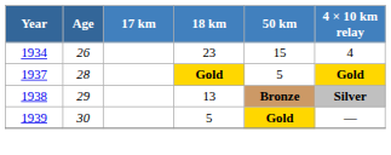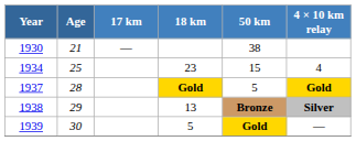 <table class="wikitable" style="font-size:95%; text-align:center; border:grey solid 1px; border-collapse:collapse; background:#ffffff;">
 <tr>
 <th style="background-color:#369; color:white; width:60px;"> Year </th>
 <th style="background-color:#369; color:white; width:40px;"> Age </th>
 <th style="background-color:#4180be; color:white; width:75px;"> 17 km </th>
 <th style="background-color:#4180be; color:white; width:75px;"> 18 km </th>
 <th style="background-color:#4180be; color:white; width:75px;"> 50 km </th>
 <th style="background-color:#4180be; color:white; width:75px;"> 4 × 10 km <br> relay </th>
 </tr>
 <tr>
+<td><a href='#'>1930</a></td>
+<td><em>21</em></td>
+<td>—</td>
+<td></td>
+<td>38</td>
+<td></td>
+</tr>
+<tr>
 <td><a href='#'>1934</a></td>
-<td><em>26</em></td>
+<td><em>25</em></td>
 <td></td>
 <td>23</td>
 <td>15</td>
 <td>4</td>
 </tr>
 <tr>
 <td><a href='#'>1937</a></td>
 <td><em>28</em></td>
 <td></td>
 <td style="background:gold;"><strong>Gold</strong></td>
 <td>5</td>
 <td style="background:gold;"><strong>Gold</strong></td>
 </tr>
 <tr>
 <td><a href='#'>1938</a></td>
 <td><em>29</em></td>
 <td></td>
 <td>13</td>
 <td bgcolor="cc9966"><strong>Bronze</strong></td>
 <td style="background:silver;"><strong>Silver</strong></td>
 </tr>
 <tr>
 <td><a href='#'>1939</a></td>
 <td><em>30</em></td>
 <td></td>
 <td>5</td>
 <td style="background:gold;"><strong>Gold</strong></td>
 <td>—</td>
 </tr>
 <tr>
 </tr>
 </table>
